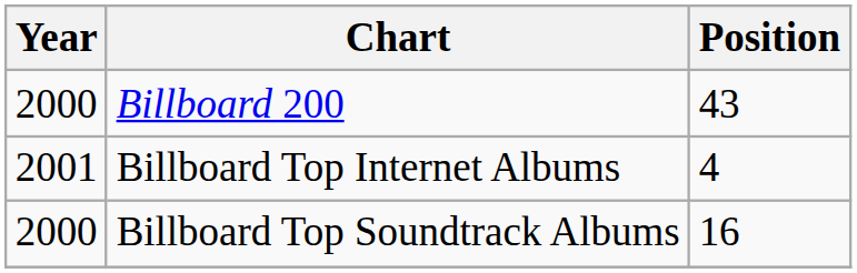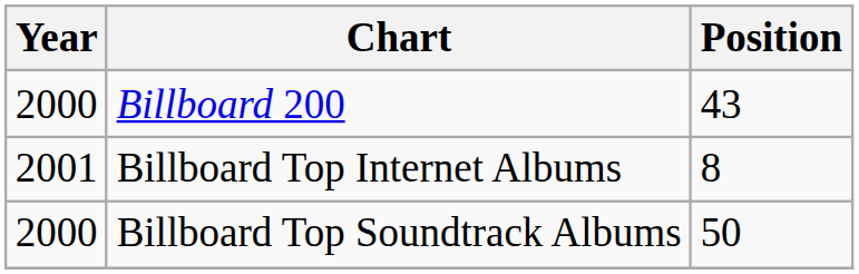 <table class="wikitable">
 <tr>
 <th align="left">Year</th>
 <th align="left">Chart</th>
 <th align="left">Position</th>
 </tr>
 <tr>
 <td align="left">2000</td>
 <td align="left"><a href='#'><em>Billboard</em> 200</a></td>
 <td align="left">43</td>
 </tr>
 <tr>
 <td align="left">2001</td>
 <td align="left">Billboard Top Internet Albums</td>
-<td align="left">4</td>
+<td align="left">8</td>
 </tr>
 <tr>
 <td align="left">2000</td>
 <td align="left">Billboard Top Soundtrack Albums</td>
-<td align="left">16</td>
+<td align="left">50</td>
 </tr>
 <tr>
 </tr>
 </table>
